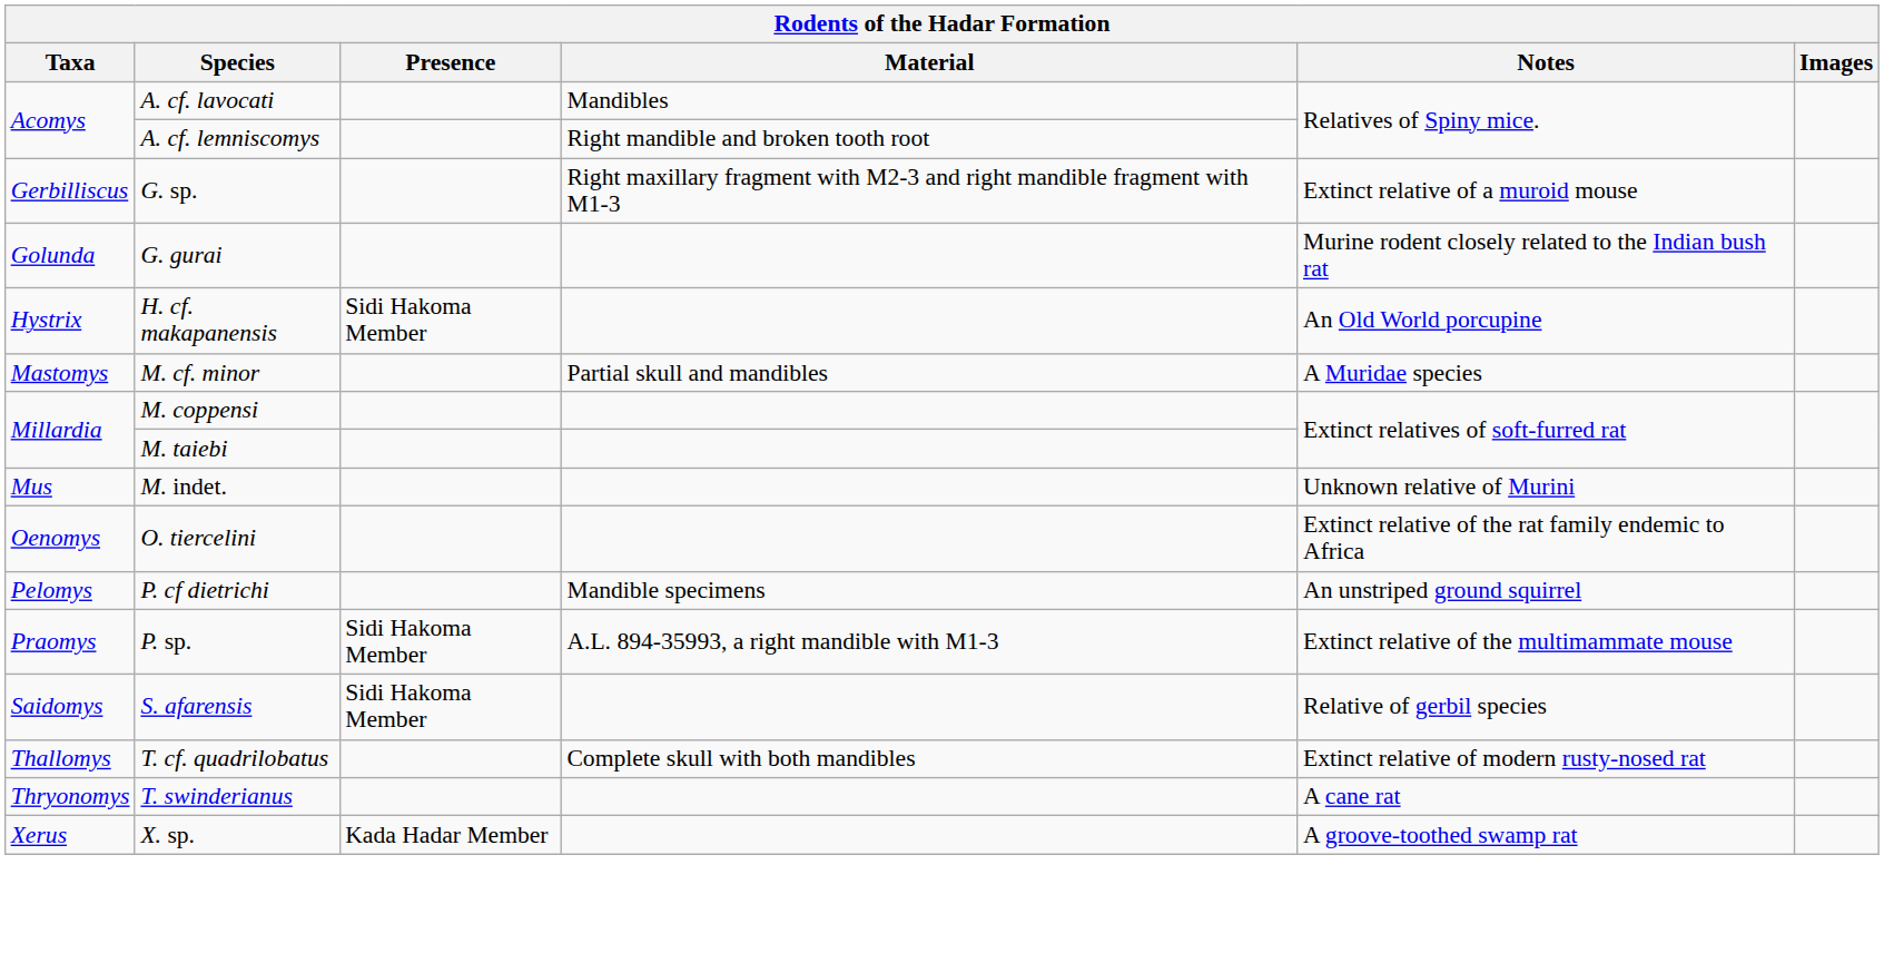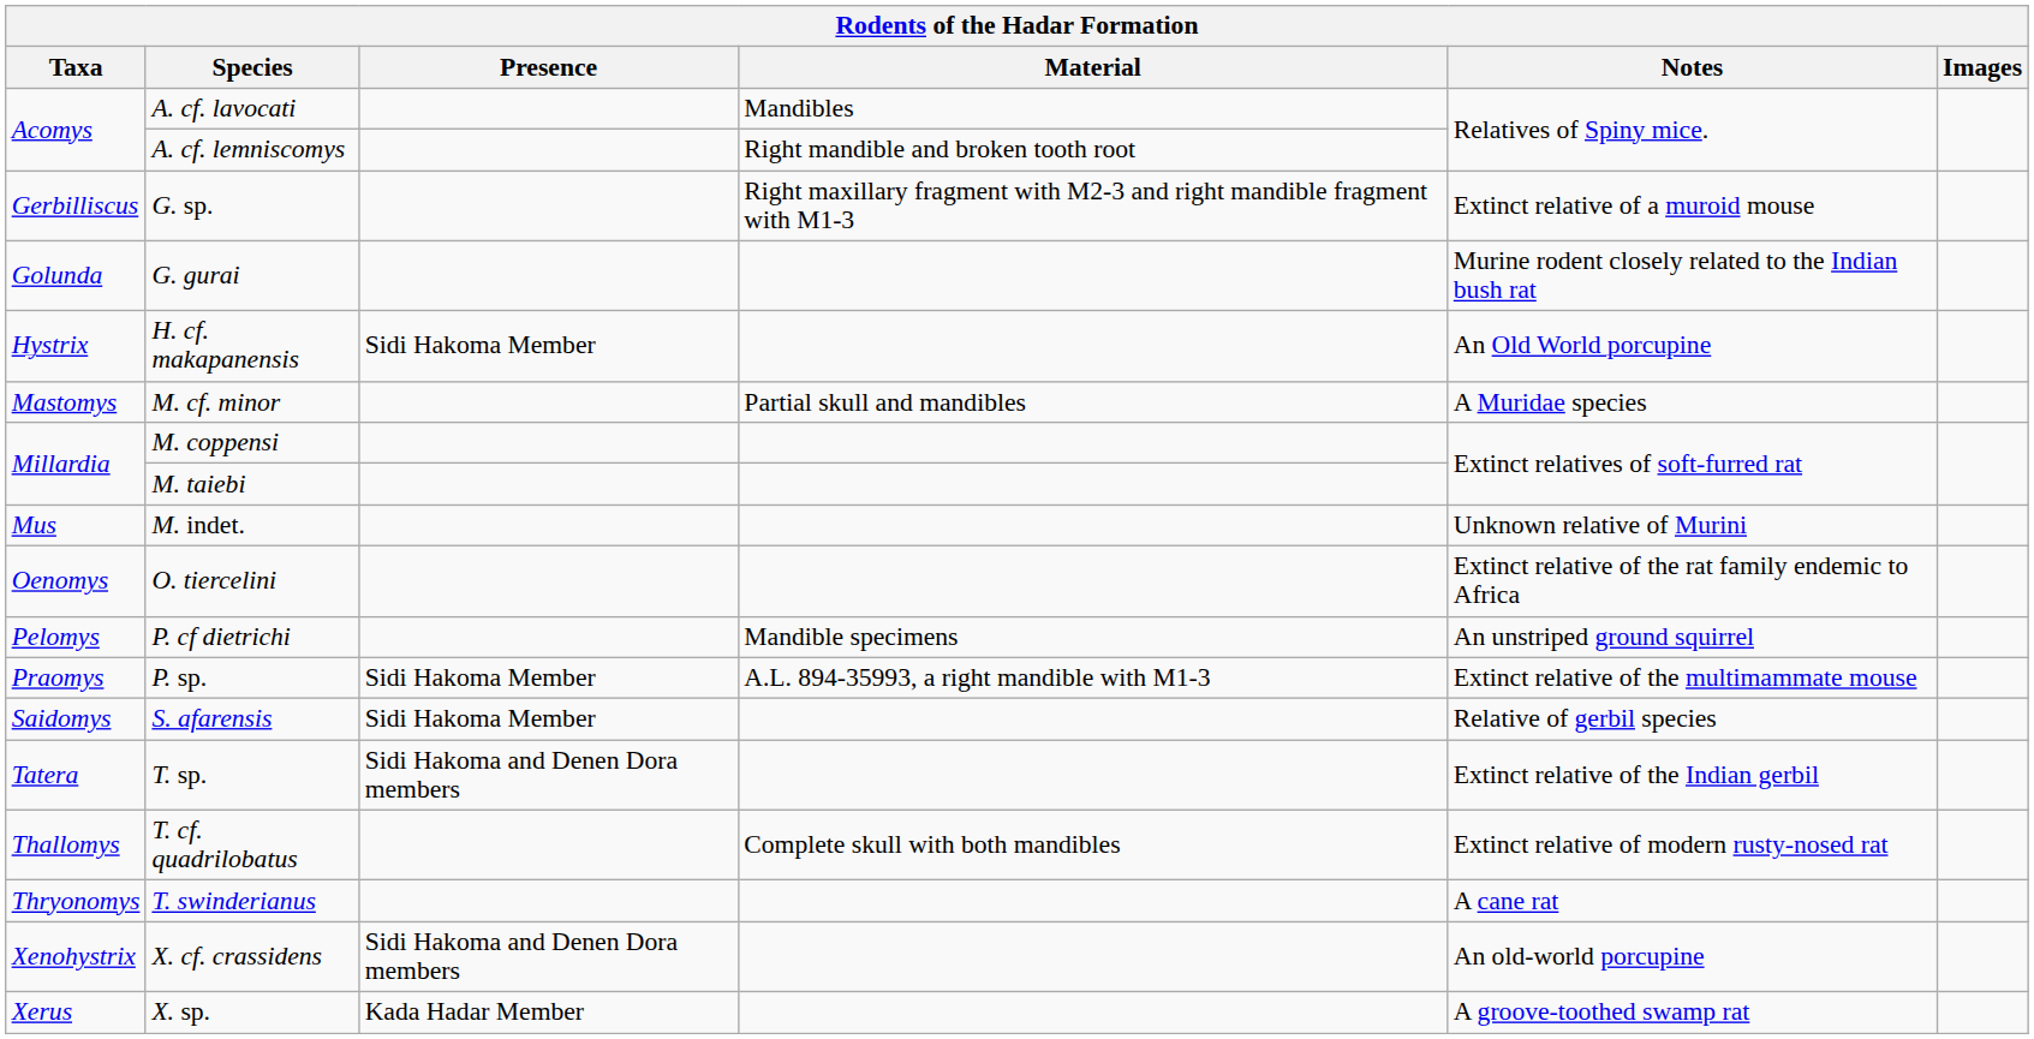 <table class="wikitable" align="center">
 <tr>
 <th colspan="6" align="center"><strong><a href='#'>Rodents</a></strong> of the Hadar Formation</th>
 </tr>
 <tr>
 <th>Taxa</th>
 <th>Species</th>
 <th>Presence</th>
 <th>Material</th>
 <th>Notes</th>
 <th>Images</th>
 </tr>
 <tr>
 <td rowspan ="2"><em><a href='#'>Acomys</a></em></td>
 <td><em>A. cf. lavocati</em></td>
 <td></td>
 <td>Mandibles</td>
 <td rowspan = "2">Relatives of <a href='#'>Spiny mice</a>.</td>
 <td rowspan ="2"></td>
 </tr>
 <tr>
 <td><em>A. cf. lemniscomys</em></td>
 <td></td>
 <td>Right mandible and broken tooth root</td>
 </tr>
 <tr>
 <td><em><a href='#'>Gerbilliscus</a></em></td>
 <td><em>G.</em> sp.</td>
 <td></td>
 <td>Right maxillary fragment with M2-3 and right mandible fragment with M1-3</td>
 <td>Extinct relative of a <a href='#'>muroid</a> mouse</td>
 <td></td>
 </tr>
 <tr>
 <td><em><a href='#'>Golunda</a></em></td>
 <td><em>G. gurai</em></td>
 <td></td>
 <td></td>
 <td>Murine rodent closely related to the <a href='#'>Indian bush rat</a></td>
 <td></td>
 </tr>
 <tr>
 <td><em><a href='#'>Hystrix</a></em></td>
 <td><em>H. cf. makapanensis</em></td>
 <td>Sidi Hakoma Member</td>
 <td></td>
 <td>An <a href='#'>Old World porcupine</a></td>
 <td></td>
 </tr>
 <tr>
 <td><em><a href='#'>Mastomys</a></em></td>
 <td><em>M. cf. minor</em></td>
 <td></td>
 <td>Partial skull and mandibles</td>
 <td>A <a href='#'>Muridae</a> species</td>
 <td></td>
 </tr>
 <tr>
 <td rowspan = "2"><em><a href='#'>Millardia</a></em></td>
 <td><em>M. coppensi</em></td>
 <td></td>
 <td></td>
 <td rowspan = "2">Extinct relatives of <a href='#'>soft-furred rat</a></td>
 <td rowspan = "2"></td>
 </tr>
 <tr>
 <td><em>M. taiebi</em></td>
 <td></td>
 <td></td>
 </tr>
 <tr>
 <td><em><a href='#'>Mus</a></em></td>
 <td><em>M.</em> indet.</td>
 <td></td>
 <td></td>
 <td>Unknown relative of <a href='#'>Murini</a></td>
 <td></td>
 </tr>
 <tr>
 <td><em><a href='#'>Oenomys</a></em></td>
 <td><em>O. tiercelini</em></td>
 <td></td>
 <td></td>
 <td>Extinct relative of the rat family endemic to Africa</td>
 <td></td>
 </tr>
 <tr>
 <td><em><a href='#'>Pelomys</a></em></td>
 <td><em>P. cf dietrichi</em></td>
 <td></td>
 <td>Mandible specimens</td>
 <td>An unstriped <a href='#'>ground squirrel</a></td>
 <td></td>
 </tr>
 <tr>
 <td><em><a href='#'>Praomys</a></em></td>
 <td><em>P.</em> sp.</td>
 <td>Sidi Hakoma Member</td>
 <td>A.L. 894-35993, a right mandible with M1-3</td>
 <td>Extinct relative of the <a href='#'>multimammate mouse</a></td>
 <td></td>
 </tr>
 <tr>
 <td><em><a href='#'>Saidomys</a></em></td>
 <td><em><a href='#'>S. afarensis</a></em></td>
 <td>Sidi Hakoma Member</td>
 <td></td>
 <td>Relative of <a href='#'>gerbil</a> species</td>
 <td></td>
 </tr>
 <tr>
+<td><em><a href='#'>Tatera</a></em></td>
+<td><em>T.</em> sp.</td>
+<td>Sidi Hakoma and Denen Dora members</td>
+<td></td>
+<td>Extinct relative of the <a href='#'>Indian gerbil</a></td>
+<td></td>
+</tr>
+<tr>
 <td><em><a href='#'>Thallomys</a></em></td>
 <td><em>T. cf. quadrilobatus</em></td>
 <td></td>
 <td>Complete skull with both mandibles</td>
 <td>Extinct relative of modern <a href='#'>rusty-nosed rat</a></td>
 <td></td>
 </tr>
 <tr>
 <td><em><a href='#'>Thryonomys</a></em></td>
 <td><em><a href='#'>T. swinderianus</a></em></td>
 <td></td>
 <td></td>
 <td>A <a href='#'>cane rat</a></td>
 <td></td>
 </tr>
 <tr>
+<td><em><a href='#'>Xenohystrix</a></em></td>
+<td><em>X. cf. crassidens</em></td>
+<td>Sidi Hakoma and Denen Dora members</td>
+<td></td>
+<td>An old-world <a href='#'>porcupine</a></td>
+<td></td>
+</tr>
+<tr>
 <td><em><a href='#'>Xerus</a></em></td>
 <td><em>X.</em> sp.</td>
 <td>Kada Hadar Member</td>
 <td></td>
 <td>A <a href='#'>groove-toothed swamp rat</a></td>
 <td></td>
 </tr>
 <tr>
 </tr>
 </table>
